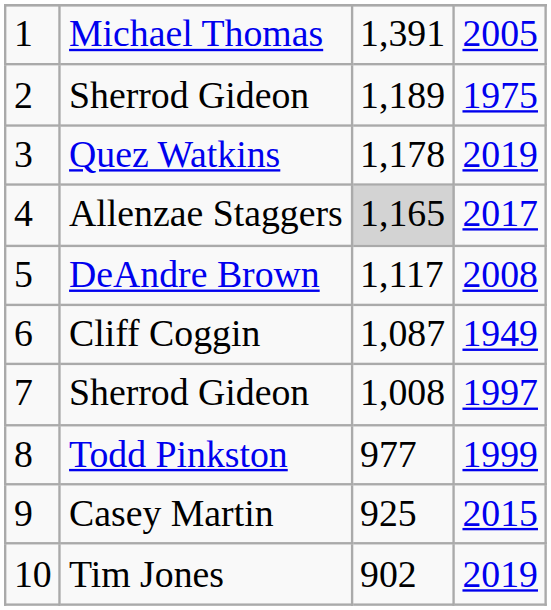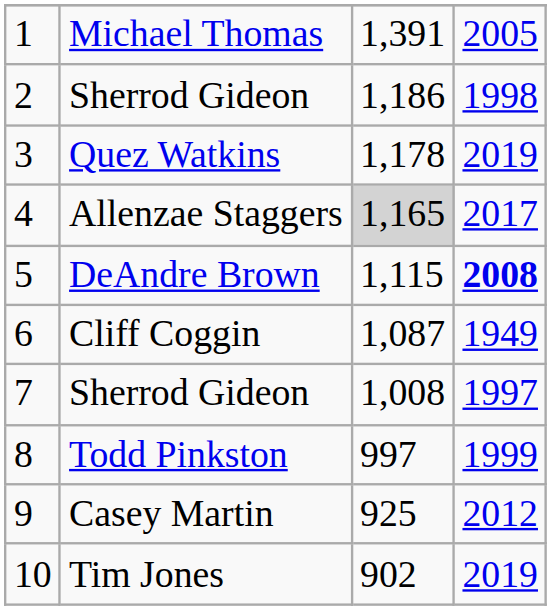 <table class="wikitable">
 <tr>
 </tr>
 <tr>
 <td>1</td>
 <td><a href='#'>Michael Thomas</a></td>
 <td>1,391</td>
 <td><a href='#'>2005</a></td>
 </tr>
 <tr>
 <td>2</td>
 <td>Sherrod Gideon</td>
-<td>1,189</td>
-<td><a href='#'>1975</a></td>
+<td>1,186</td>
+<td><a href='#'>1998</a></td>
 </tr>
 <tr>
 <td>3</td>
 <td><a href='#'>Quez Watkins</a></td>
 <td>1,178</td>
 <td><a href='#'>2019</a></td>
 </tr>
 <tr>
 <td>4</td>
 <td>Allenzae Staggers</td>
 <td style="background: lightgrey;">1,165</td>
 <td><a href='#'>2017</a></td>
 </tr>
 <tr>
 <td>5</td>
 <td><a href='#'>DeAndre Brown</a></td>
-<td>1,117</td>
-<td><a href='#'>2008</a></td>
+<td>1,115</td>
+<td><strong><a href='#'>2008</a></strong></td>
 </tr>
 <tr>
 <td>6</td>
 <td>Cliff Coggin</td>
 <td>1,087</td>
 <td><a href='#'>1949</a></td>
 </tr>
 <tr>
 <td>7</td>
 <td>Sherrod Gideon</td>
 <td>1,008</td>
 <td><a href='#'>1997</a></td>
 </tr>
 <tr>
 <td>8</td>
 <td><a href='#'>Todd Pinkston</a></td>
-<td>977</td>
+<td>997</td>
 <td><a href='#'>1999</a></td>
 </tr>
 <tr>
 <td>9</td>
 <td>Casey Martin</td>
 <td>925</td>
-<td><a href='#'>2015</a></td>
+<td><a href='#'>2012</a></td>
 </tr>
 <tr>
 <td>10</td>
 <td>Tim Jones</td>
 <td>902</td>
 <td><a href='#'>2019</a></td>
 </tr>
 </table>
